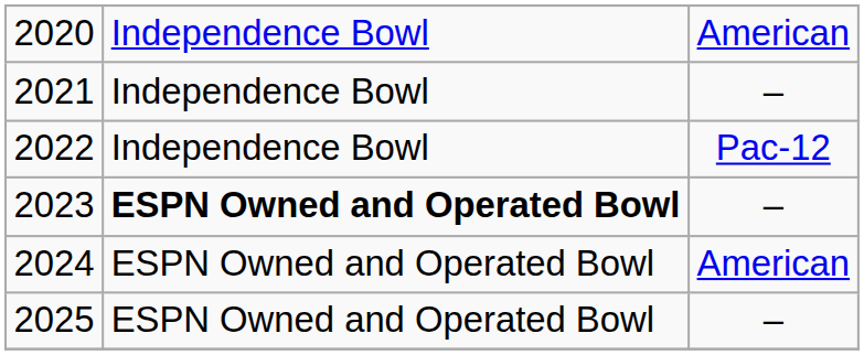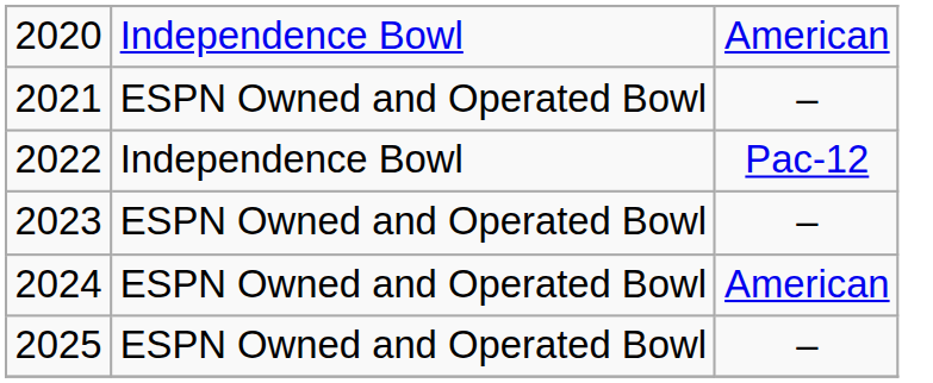 <table class="wikitable">
 <tr>
 </tr>
 <tr>
 <td>2020</td>
 <td><a href='#'>Independence Bowl</a></td>
 <td align=center><a href='#'>American</a></td>
 </tr>
 <tr>
 <td>2021</td>
-<td>Independence Bowl</td>
+<td>ESPN Owned and Operated Bowl</td>
 <td align=center>–</td>
 </tr>
 <tr>
 <td>2022</td>
 <td>Independence Bowl</td>
 <td align=center><a href='#'>Pac-12</a></td>
 </tr>
 <tr>
 <td>2023</td>
-<td><strong>ESPN Owned and Operated Bowl</strong></td>
+<td>ESPN Owned and Operated Bowl</td>
 <td align=center>–</td>
 </tr>
 <tr>
 <td>2024</td>
 <td>ESPN Owned and Operated Bowl</td>
 <td align=center><a href='#'>American</a></td>
 </tr>
 <tr>
 <td>2025</td>
 <td>ESPN Owned and Operated Bowl</td>
 <td align=center>–</td>
 </tr>
 <tr>
 </tr>
 </table>
